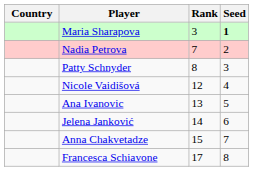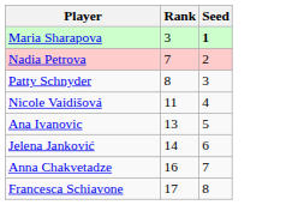 <table class="sortable wikitable">
 <tr>
-<th width="70">Country</th>
 <th width="175">Player</th>
 <th>Rank</th>
 <th>Seed</th>
 </tr>
 <tr style="background:#cfc;">
-<td></td>
 <td><a href='#'>Maria Sharapova</a></td>
 <td>3</td>
 <td><strong>1</strong></td>
 </tr>
 <tr style="background:#fcc;">
-<td></td>
 <td><a href='#'>Nadia Petrova</a></td>
 <td>7</td>
 <td>2</td>
 </tr>
 <tr>
-<td></td>
 <td><a href='#'>Patty Schnyder</a></td>
 <td>8</td>
 <td>3</td>
 </tr>
 <tr>
-<td></td>
 <td><a href='#'>Nicole Vaidišová</a></td>
-<td>12</td>
+<td>11</td>
 <td>4</td>
 </tr>
 <tr>
-<td></td>
 <td><a href='#'>Ana Ivanovic</a></td>
 <td>13</td>
 <td>5</td>
 </tr>
 <tr>
-<td></td>
 <td><a href='#'>Jelena Janković</a></td>
 <td>14</td>
 <td>6</td>
 </tr>
 <tr>
-<td></td>
 <td><a href='#'>Anna Chakvetadze</a></td>
-<td>15</td>
+<td>16</td>
 <td>7</td>
 </tr>
 <tr>
-<td></td>
 <td><a href='#'>Francesca Schiavone</a></td>
 <td>17</td>
 <td>8</td>
 </tr>
 </table>
